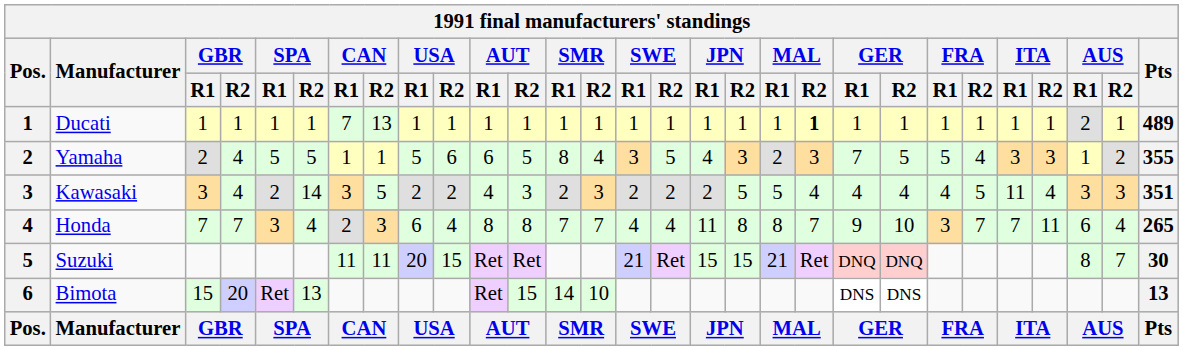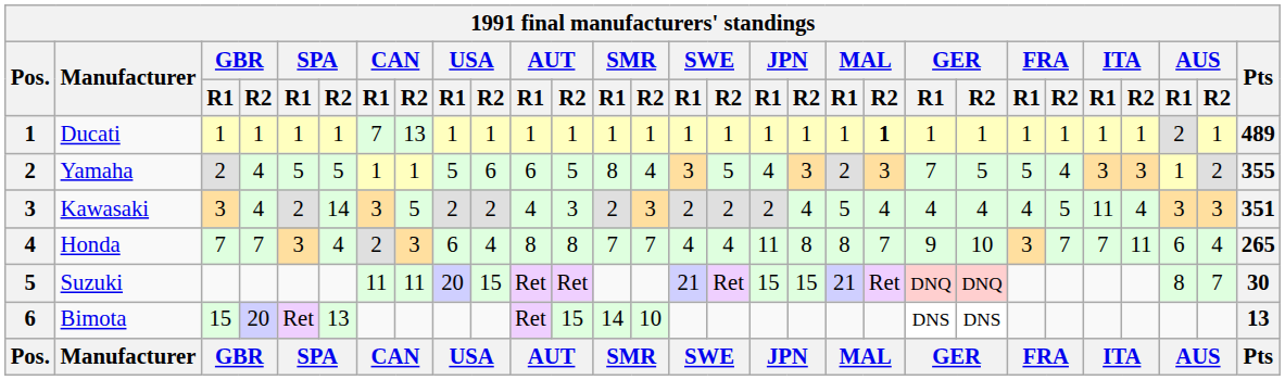 <table class="wikitable" style="font-size: 85%; text-align: center">
 <tr>
 <th colspan=33>1991 final manufacturers' standings</th>
 </tr>
 <tr valign="top">
 <th valign="middle" rowspan=2>Pos.</th>
 <th valign="middle" rowspan=2>Manufacturer</th>
 <th colspan=2><a href='#'>GBR</a><br></th>
 <th colspan=2><a href='#'>SPA</a><br></th>
 <th colspan=2><a href='#'>CAN</a><br></th>
 <th colspan=2><a href='#'>USA</a><br></th>
 <th colspan=2><a href='#'>AUT</a><br></th>
 <th colspan=2><a href='#'>SMR</a><br></th>
 <th colspan=2><a href='#'>SWE</a><br></th>
 <th colspan=2><a href='#'>JPN</a><br></th>
 <th colspan=2><a href='#'>MAL</a><br></th>
 <th colspan=2><a href='#'>GER</a><br></th>
 <th colspan=2><a href='#'>FRA</a><br></th>
 <th colspan=2><a href='#'>ITA</a><br></th>
 <th colspan=2><a href='#'>AUS</a><br></th>
 <th valign="middle" rowspan=2>Pts</th>
 </tr>
 <tr>
 <th>R1</th>
 <th>R2</th>
 <th>R1</th>
 <th>R2</th>
 <th>R1</th>
 <th>R2</th>
 <th>R1</th>
 <th>R2</th>
 <th>R1</th>
 <th>R2</th>
 <th>R1</th>
 <th>R2</th>
 <th>R1</th>
 <th>R2</th>
 <th>R1</th>
 <th>R2</th>
 <th>R1</th>
 <th>R2</th>
 <th>R1</th>
 <th>R2</th>
 <th>R1</th>
 <th>R2</th>
 <th>R1</th>
 <th>R2</th>
 <th>R1</th>
 <th>R2</th>
 </tr>
 <tr>
 <th>1</th>
 <td align=left> <a href='#'>Ducati</a></td>
 <td style="background:#ffffbf;">1</td>
 <td style="background:#ffffbf;">1</td>
 <td style="background:#ffffbf;">1</td>
 <td style="background:#ffffbf;">1</td>
 <td style="background:#dfffdf;">7</td>
 <td style="background:#dfffdf;">13</td>
 <td style="background:#ffffbf;">1</td>
 <td style="background:#ffffbf;">1</td>
 <td style="background:#ffffbf;">1</td>
 <td style="background:#ffffbf;">1</td>
 <td style="background:#ffffbf;">1</td>
 <td style="background:#ffffbf;">1</td>
 <td style="background:#ffffbf;">1</td>
 <td style="background:#ffffbf;">1</td>
 <td style="background:#ffffbf;">1</td>
 <td style="background:#ffffbf;">1</td>
 <td style="background:#ffffbf;">1</td>
 <td style="background:#ffffbf;"><strong>1</strong></td>
 <td style="background:#ffffbf;">1</td>
 <td style="background:#ffffbf;">1</td>
 <td style="background:#ffffbf;">1</td>
 <td style="background:#ffffbf;">1</td>
 <td style="background:#ffffbf;">1</td>
 <td style="background:#ffffbf;">1</td>
 <td style="background:#dfdfdf;">2</td>
 <td style="background:#ffffbf;">1</td>
 <th>489</th>
 </tr>
 <tr>
 <th>2</th>
 <td align=left> <a href='#'>Yamaha</a></td>
 <td style="background:#dfdfdf;">2</td>
 <td style="background:#dfffdf;">4</td>
 <td style="background:#dfffdf;">5</td>
 <td style="background:#dfffdf;">5</td>
 <td style="background:#ffffbf;">1</td>
 <td style="background:#ffffbf;">1</td>
 <td style="background:#dfffdf;">5</td>
 <td style="background:#dfffdf;">6</td>
 <td style="background:#dfffdf;">6</td>
 <td style="background:#dfffdf;">5</td>
 <td style="background:#dfffdf;">8</td>
 <td style="background:#dfffdf;">4</td>
 <td style="background:#ffdf9f;">3</td>
 <td style="background:#dfffdf;">5</td>
 <td style="background:#dfffdf;">4</td>
 <td style="background:#ffdf9f;">3</td>
 <td style="background:#dfdfdf;">2</td>
 <td style="background:#ffdf9f;">3</td>
 <td style="background:#dfffdf;">7</td>
 <td style="background:#dfffdf;">5</td>
 <td style="background:#dfffdf;">5</td>
 <td style="background:#dfffdf;">4</td>
 <td style="background:#ffdf9f;">3</td>
 <td style="background:#ffdf9f;">3</td>
 <td style="background:#ffffbf;">1</td>
 <td style="background:#dfdfdf;">2</td>
 <th>355</th>
 </tr>
 <tr>
 <th>3</th>
 <td align=left> <a href='#'>Kawasaki</a></td>
 <td style="background:#ffdf9f;">3</td>
 <td style="background:#dfffdf;">4</td>
 <td style="background:#dfdfdf;">2</td>
 <td style="background:#dfffdf;">14</td>
 <td style="background:#ffdf9f;">3</td>
 <td style="background:#dfffdf;">5</td>
 <td style="background:#dfdfdf;">2</td>
 <td style="background:#dfdfdf;">2</td>
 <td style="background:#dfffdf;">4</td>
 <td style="background:#dfffdf;">3</td>
 <td style="background:#dfdfdf;">2</td>
 <td style="background:#ffdf9f;">3</td>
 <td style="background:#dfdfdf;">2</td>
 <td style="background:#dfdfdf;">2</td>
 <td style="background:#dfdfdf;">2</td>
-<td style="background:#dfffdf;">5</td>
+<td style="background:#dfffdf;">4</td>
 <td style="background:#dfffdf;">5</td>
 <td style="background:#dfffdf;">4</td>
 <td style="background:#dfffdf;">4</td>
 <td style="background:#dfffdf;">4</td>
 <td style="background:#dfffdf;">4</td>
 <td style="background:#dfffdf;">5</td>
 <td style="background:#dfffdf;">11</td>
 <td style="background:#dfffdf;">4</td>
 <td style="background:#ffdf9f;">3</td>
 <td style="background:#ffdf9f;">3</td>
 <th>351</th>
 </tr>
 <tr>
 <th>4</th>
 <td align=left> <a href='#'>Honda</a></td>
 <td style="background:#dfffdf;">7</td>
 <td style="background:#dfffdf;">7</td>
 <td style="background:#ffdf9f;">3</td>
 <td style="background:#dfffdf;">4</td>
 <td style="background:#dfdfdf;">2</td>
 <td style="background:#ffdf9f;">3</td>
 <td style="background:#dfffdf;">6</td>
 <td style="background:#dfffdf;">4</td>
 <td style="background:#dfffdf;">8</td>
 <td style="background:#dfffdf;">8</td>
 <td style="background:#dfffdf;">7</td>
 <td style="background:#dfffdf;">7</td>
 <td style="background:#dfffdf;">4</td>
 <td style="background:#dfffdf;">4</td>
 <td style="background:#dfffdf;">11</td>
 <td style="background:#dfffdf;">8</td>
 <td style="background:#dfffdf;">8</td>
 <td style="background:#dfffdf;">7</td>
 <td style="background:#dfffdf;">9</td>
 <td style="background:#dfffdf;">10</td>
 <td style="background:#ffdf9f;">3</td>
 <td style="background:#dfffdf;">7</td>
 <td style="background:#dfffdf;">7</td>
 <td style="background:#dfffdf;">11</td>
 <td style="background:#dfffdf;">6</td>
 <td style="background:#dfffdf;">4</td>
 <th>265</th>
 </tr>
 <tr>
 <th>5</th>
 <td align=left> <a href='#'>Suzuki</a></td>
 <td></td>
 <td></td>
 <td></td>
 <td></td>
 <td style="background:#dfffdf;">11</td>
 <td style="background:#dfffdf;">11</td>
 <td style="background:#cfcfff;">20</td>
 <td style="background:#dfffdf;">15</td>
 <td style="background:#efcfff;">Ret</td>
 <td style="background:#efcfff;">Ret</td>
 <td></td>
 <td></td>
 <td style="background:#cfcfff;">21</td>
 <td style="background:#efcfff;">Ret</td>
 <td style="background:#dfffdf;">15</td>
 <td style="background:#dfffdf;">15</td>
 <td style="background:#cfcfff;">21</td>
 <td style="background:#efcfff;">Ret</td>
 <td style="background:#ffcfcf;"><small>DNQ</small></td>
 <td style="background:#ffcfcf;"><small>DNQ</small></td>
 <td></td>
 <td></td>
 <td></td>
 <td></td>
 <td style="background:#dfffdf;">8</td>
 <td style="background:#dfffdf;">7</td>
 <th>30</th>
 </tr>
 <tr>
 <th>6</th>
 <td align=left> <a href='#'>Bimota</a></td>
 <td style="background:#dfffdf;">15</td>
 <td style="background:#cfcfff;">20</td>
 <td style="background:#efcfff;">Ret</td>
 <td style="background:#dfffdf;">13</td>
 <td></td>
 <td></td>
 <td></td>
 <td></td>
 <td style="background:#efcfff;">Ret</td>
 <td style="background:#dfffdf;">15</td>
 <td style="background:#dfffdf;">14</td>
 <td style="background:#dfffdf;">10</td>
 <td></td>
 <td></td>
 <td></td>
 <td></td>
 <td></td>
 <td></td>
 <td style="background:#ffffff;"><small>DNS</small></td>
 <td style="background:#ffffff;"><small>DNS</small></td>
 <td></td>
 <td></td>
 <td></td>
 <td></td>
 <td></td>
 <td></td>
 <th>13</th>
 </tr>
 <tr valign="top">
 <th valign="middle">Pos.</th>
 <th valign="middle">Manufacturer</th>
 <th colspan=2><a href='#'>GBR</a><br></th>
 <th colspan=2><a href='#'>SPA</a><br></th>
 <th colspan=2><a href='#'>CAN</a><br></th>
 <th colspan=2><a href='#'>USA</a><br></th>
 <th colspan=2><a href='#'>AUT</a><br></th>
 <th colspan=2><a href='#'>SMR</a><br></th>
 <th colspan=2><a href='#'>SWE</a><br></th>
 <th colspan=2><a href='#'>JPN</a><br></th>
 <th colspan=2><a href='#'>MAL</a><br></th>
 <th colspan=2><a href='#'>GER</a><br></th>
 <th colspan=2><a href='#'>FRA</a><br></th>
 <th colspan=2><a href='#'>ITA</a><br></th>
 <th colspan=2><a href='#'>AUS</a><br></th>
 <th valign="middle">Pts</th>
 </tr>
 </table>
